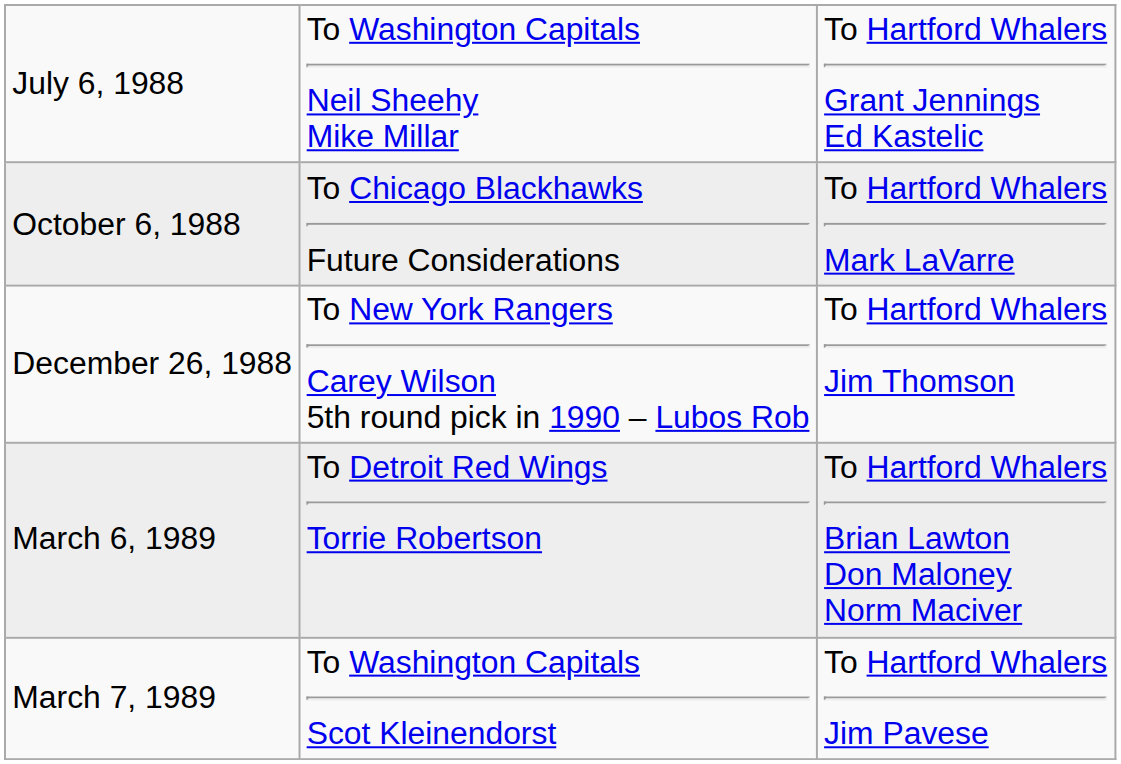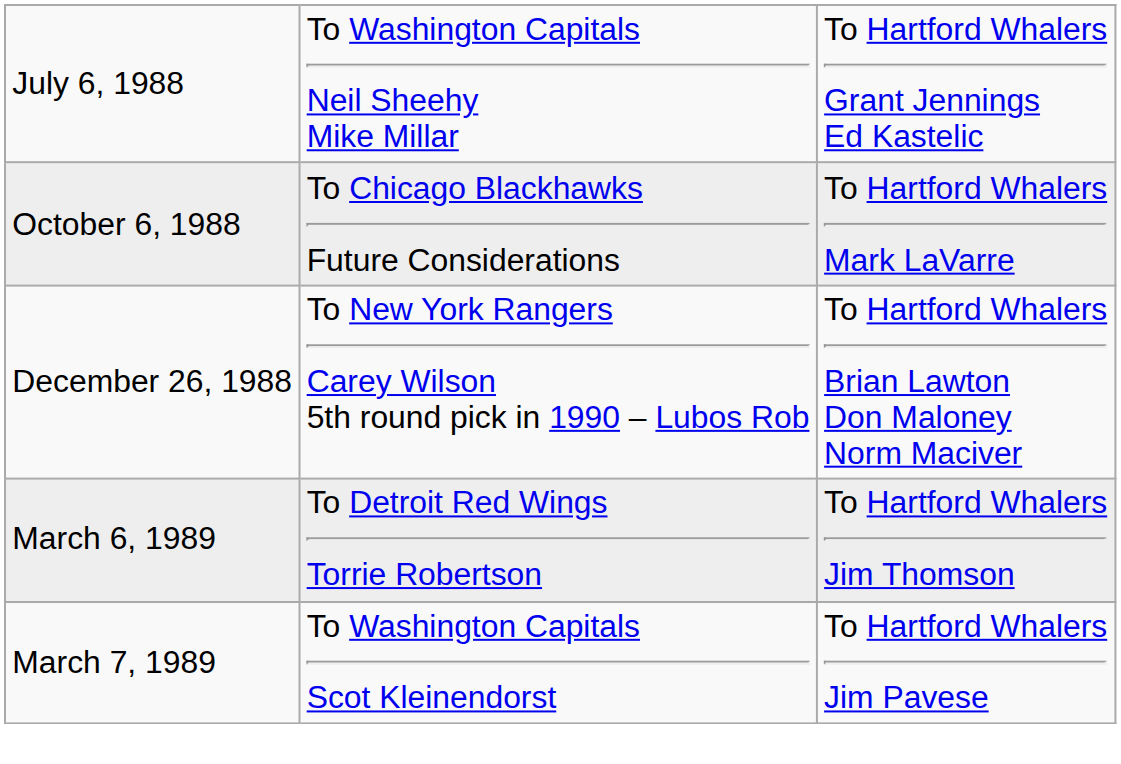 <table class="wikitable">
 <tr>
 <td>July 6, 1988</td>
 <td valign="top">To <a href='#'>Washington Capitals</a><hr><a href='#'>Neil Sheehy</a> <br> <a href='#'>Mike Millar</a></td>
 <td valign="top">To <a href='#'>Hartford Whalers</a><hr><a href='#'>Grant Jennings</a> <br> <a href='#'>Ed Kastelic</a></td>
 </tr>
 <tr style="background:#eee;">
 <td>October 6, 1988</td>
 <td valign="top">To <a href='#'>Chicago Blackhawks</a><hr>Future Considerations</td>
 <td valign="top">To <a href='#'>Hartford Whalers</a><hr><a href='#'>Mark LaVarre</a></td>
 </tr>
 <tr>
 <td>December 26, 1988</td>
 <td valign="top">To <a href='#'>New York Rangers</a><hr><a href='#'>Carey Wilson</a> <br> 5th round pick in <a href='#'>1990</a> – <a href='#'>Lubos Rob</a></td>
-<td valign="top">To <a href='#'>Hartford Whalers</a><hr><a href='#'>Jim Thomson</a></td>
+<td valign="top">To <a href='#'>Hartford Whalers</a><hr><a href='#'>Brian Lawton</a> <br> <a href='#'>Don Maloney</a> <br> <a href='#'>Norm Maciver</a></td>
 </tr>
 <tr style="background:#eee;">
 <td>March 6, 1989</td>
 <td valign="top">To <a href='#'>Detroit Red Wings</a><hr><a href='#'>Torrie Robertson</a></td>
-<td valign="top">To <a href='#'>Hartford Whalers</a><hr><a href='#'>Brian Lawton</a> <br> <a href='#'>Don Maloney</a> <br> <a href='#'>Norm Maciver</a></td>
+<td valign="top">To <a href='#'>Hartford Whalers</a><hr><a href='#'>Jim Thomson</a></td>
 </tr>
 <tr>
 <td>March 7, 1989</td>
 <td valign="top">To <a href='#'>Washington Capitals</a><hr><a href='#'>Scot Kleinendorst</a></td>
 <td valign="top">To <a href='#'>Hartford Whalers</a><hr><a href='#'>Jim Pavese</a></td>
 </tr>
 </table>
